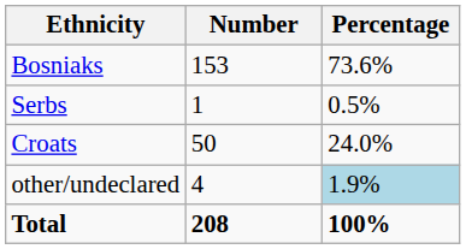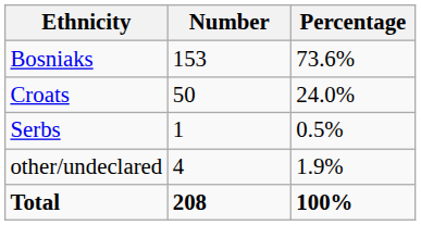 <table class="wikitable">
 <tr>
 <th width="100px">Ethnicity</th>
 <th width="80px">Number</th>
 <th width="80px">Percentage</th>
 </tr>
 <tr>
 <td><a href='#'>Bosniaks</a></td>
 <td>153</td>
 <td>73.6%</td>
 </tr>
 <tr>
+<td><a href='#'>Croats</a></td>
+<td>50</td>
+<td>24.0%</td>
+</tr>
+<tr>
 <td><a href='#'>Serbs</a></td>
 <td>1</td>
 <td>0.5%</td>
 </tr>
 <tr>
-<td><a href='#'>Croats</a></td>
-<td>50</td>
-<td>24.0%</td>
-</tr>
-<tr>
 <td>other/undeclared</td>
 <td>4</td>
-<td style="background: lightblue;">1.9%</td>
+<td>1.9%</td>
 </tr>
 <tr>
 <td><strong>Total</strong></td>
 <td><strong>208</strong></td>
 <td><strong>100%</strong></td>
 </tr>
 </table>
